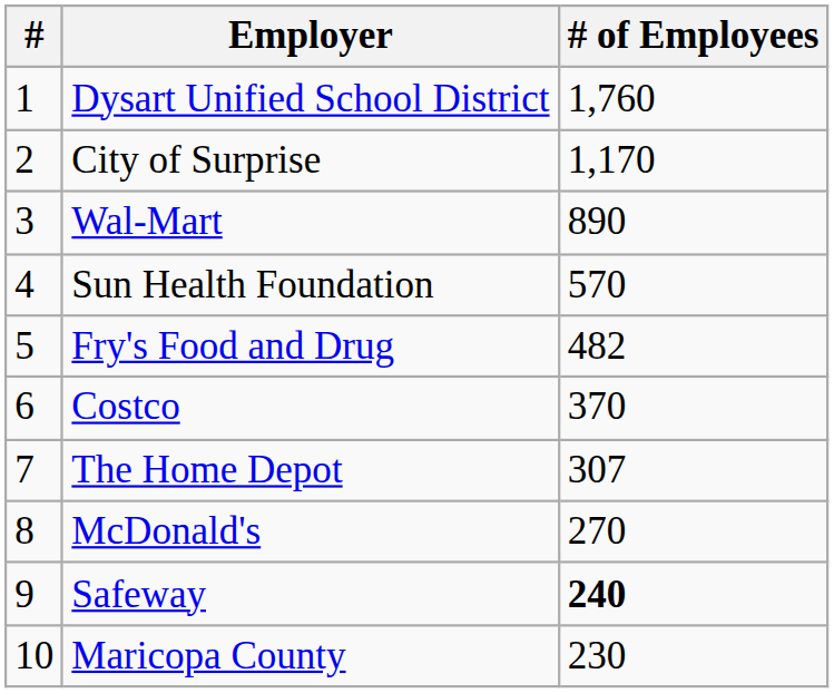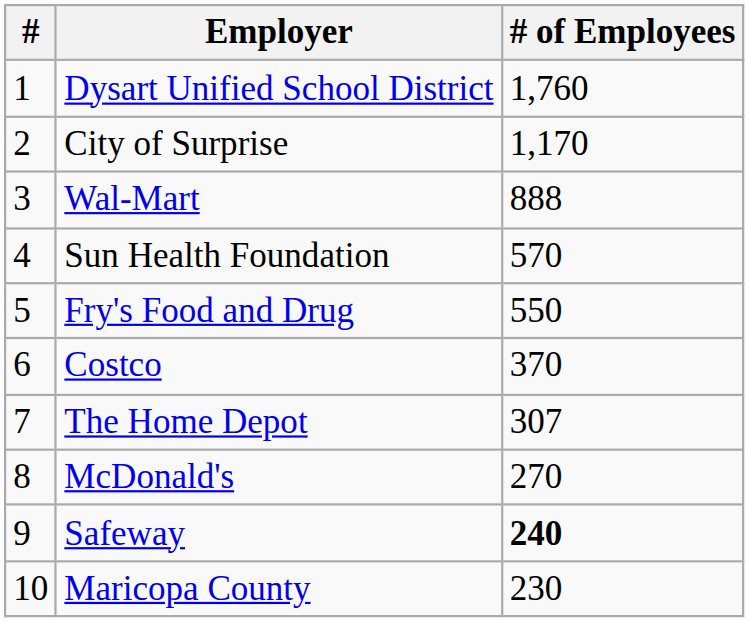 <table class="wikitable">
 <tr>
 <th>#</th>
 <th>Employer</th>
 <th># of Employees</th>
 </tr>
 <tr>
 <td>1</td>
 <td><a href='#'>Dysart Unified School District</a></td>
 <td>1,760</td>
 </tr>
 <tr>
 <td>2</td>
 <td>City of Surprise</td>
 <td>1,170</td>
 </tr>
 <tr>
 <td>3</td>
 <td><a href='#'>Wal-Mart</a></td>
-<td>890</td>
+<td>888</td>
 </tr>
 <tr>
 <td>4</td>
 <td>Sun Health Foundation</td>
 <td>570</td>
 </tr>
 <tr>
 <td>5</td>
 <td><a href='#'>Fry's Food and Drug</a></td>
-<td>482</td>
+<td>550</td>
 </tr>
 <tr>
 <td>6</td>
 <td><a href='#'>Costco</a></td>
 <td>370</td>
 </tr>
 <tr>
 <td>7</td>
 <td><a href='#'>The Home Depot</a></td>
 <td>307</td>
 </tr>
 <tr>
 <td>8</td>
 <td><a href='#'>McDonald's</a></td>
 <td>270</td>
 </tr>
 <tr>
 <td>9</td>
 <td><a href='#'>Safeway</a></td>
 <td><strong>240</strong></td>
 </tr>
 <tr>
 <td>10</td>
 <td><a href='#'>Maricopa County</a></td>
 <td>230</td>
 </tr>
 </table>
